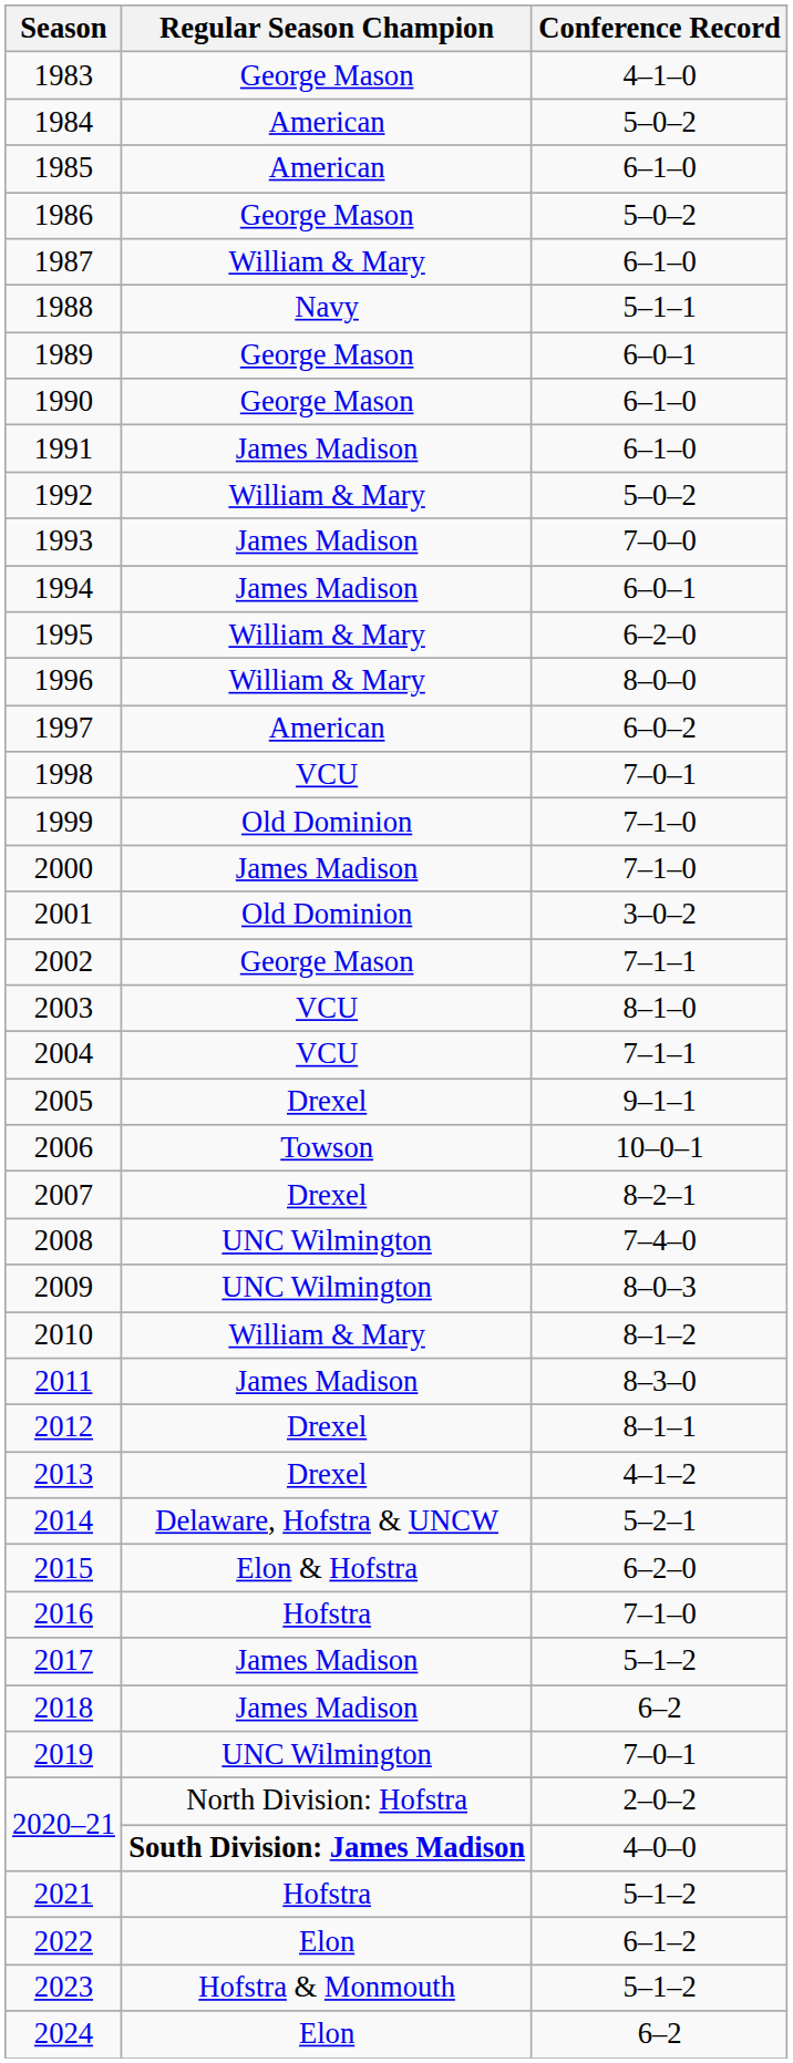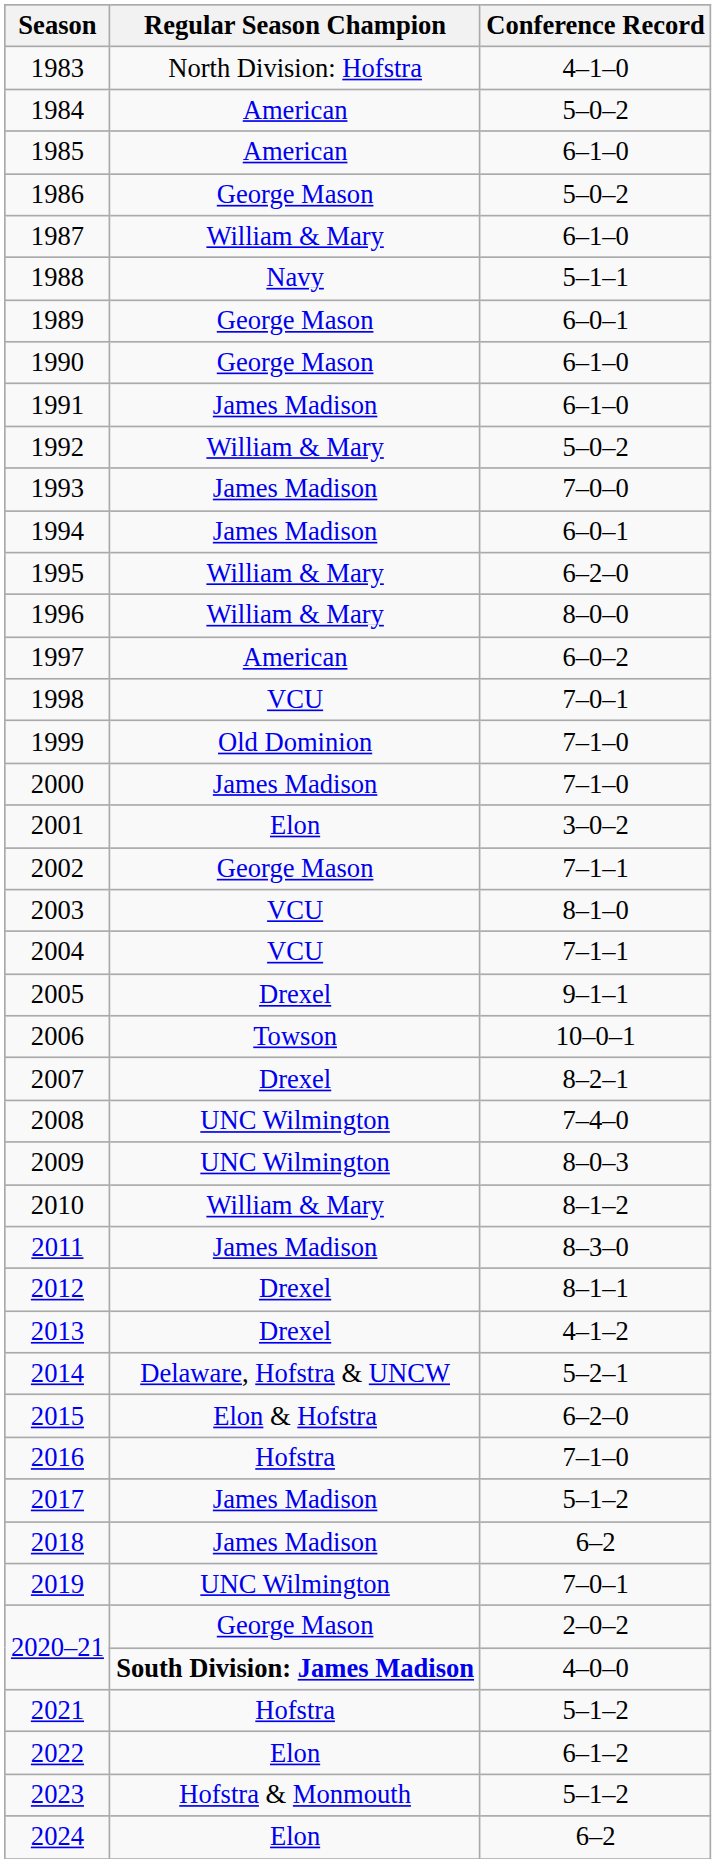 <table class="wikitable sortable">
 <tr>
 <th>Season</th>
 <th>Regular Season Champion</th>
 <th>Conference Record</th>
 </tr>
 <tr align=center>
 <td>1983</td>
-<td><a href='#'>George Mason</a></td>
+<td>North Division: <a href='#'>Hofstra</a></td>
 <td>4–1–0</td>
 </tr>
 <tr align=center>
 <td>1984</td>
 <td><a href='#'>American</a></td>
 <td>5–0–2</td>
 </tr>
 <tr align=center>
 <td>1985</td>
 <td><a href='#'>American</a></td>
 <td>6–1–0</td>
 </tr>
 <tr align=center>
 <td>1986</td>
 <td><a href='#'>George Mason</a></td>
 <td>5–0–2</td>
 </tr>
 <tr align=center>
 <td>1987</td>
 <td><a href='#'>William & Mary</a></td>
 <td>6–1–0</td>
 </tr>
 <tr align=center>
 <td>1988</td>
 <td><a href='#'>Navy</a></td>
 <td>5–1–1</td>
 </tr>
 <tr align=center>
 <td>1989</td>
 <td><a href='#'>George Mason</a></td>
 <td>6–0–1</td>
 </tr>
 <tr align=center>
 <td>1990</td>
 <td><a href='#'>George Mason</a></td>
 <td>6–1–0</td>
 </tr>
 <tr align=center>
 <td>1991</td>
 <td><a href='#'>James Madison</a></td>
 <td>6–1–0</td>
 </tr>
 <tr align=center>
 <td>1992</td>
 <td><a href='#'>William & Mary</a></td>
 <td>5–0–2</td>
 </tr>
 <tr align=center>
 <td>1993</td>
 <td><a href='#'>James Madison</a></td>
 <td>7–0–0</td>
 </tr>
 <tr align=center>
 <td>1994</td>
 <td><a href='#'>James Madison</a></td>
 <td>6–0–1</td>
 </tr>
 <tr align=center>
 <td>1995</td>
 <td><a href='#'>William & Mary</a></td>
 <td>6–2–0</td>
 </tr>
 <tr align=center>
 <td>1996</td>
 <td><a href='#'>William & Mary</a></td>
 <td>8–0–0</td>
 </tr>
 <tr align=center>
 <td>1997</td>
 <td><a href='#'>American</a></td>
 <td>6–0–2</td>
 </tr>
 <tr align=center>
 <td>1998</td>
 <td><a href='#'>VCU</a></td>
 <td>7–0–1</td>
 </tr>
 <tr align=center>
 <td>1999</td>
 <td><a href='#'>Old Dominion</a></td>
 <td>7–1–0</td>
 </tr>
 <tr align=center>
 <td>2000</td>
 <td><a href='#'>James Madison</a></td>
 <td>7–1–0</td>
 </tr>
 <tr align=center>
 <td>2001</td>
-<td><a href='#'>Old Dominion</a></td>
+<td><a href='#'>Elon</a></td>
 <td>3–0–2</td>
 </tr>
 <tr align=center>
 <td>2002</td>
 <td><a href='#'>George Mason</a></td>
 <td>7–1–1</td>
 </tr>
 <tr align=center>
 <td>2003</td>
 <td><a href='#'>VCU</a></td>
 <td>8–1–0</td>
 </tr>
 <tr align=center>
 <td>2004</td>
 <td><a href='#'>VCU</a></td>
 <td>7–1–1</td>
 </tr>
 <tr align=center>
 <td>2005</td>
 <td><a href='#'>Drexel</a></td>
 <td>9–1–1</td>
 </tr>
 <tr align=center>
 <td>2006</td>
 <td><a href='#'>Towson</a></td>
 <td>10–0–1</td>
 </tr>
 <tr align=center>
 <td>2007</td>
 <td><a href='#'>Drexel</a></td>
 <td>8–2–1</td>
 </tr>
 <tr align=center>
 <td>2008</td>
 <td><a href='#'>UNC Wilmington</a></td>
 <td>7–4–0</td>
 </tr>
 <tr align=center>
 <td>2009</td>
 <td><a href='#'>UNC Wilmington</a></td>
 <td>8–0–3</td>
 </tr>
 <tr align=center>
 <td>2010</td>
 <td><a href='#'>William & Mary</a></td>
 <td>8–1–2</td>
 </tr>
 <tr align=center>
 <td><a href='#'>2011</a></td>
 <td><a href='#'>James Madison</a></td>
 <td>8–3–0</td>
 </tr>
 <tr align=center>
 <td><a href='#'>2012</a></td>
 <td><a href='#'>Drexel</a></td>
 <td>8–1–1</td>
 </tr>
 <tr align=center>
 <td><a href='#'>2013</a></td>
 <td><a href='#'>Drexel</a></td>
 <td>4–1–2</td>
 </tr>
 <tr align=center>
 <td><a href='#'>2014</a></td>
 <td><a href='#'>Delaware</a>, <a href='#'>Hofstra</a> & <a href='#'>UNCW</a></td>
 <td>5–2–1</td>
 </tr>
 <tr align=center>
 <td><a href='#'>2015</a></td>
 <td><a href='#'>Elon</a> & <a href='#'>Hofstra</a></td>
 <td>6–2–0</td>
 </tr>
 <tr align=center>
 <td><a href='#'>2016</a></td>
 <td><a href='#'>Hofstra</a></td>
 <td>7–1–0</td>
 </tr>
 <tr align=center>
 <td><a href='#'>2017</a></td>
 <td><a href='#'>James Madison</a></td>
 <td>5–1–2</td>
 </tr>
 <tr align=center>
 <td><a href='#'>2018</a></td>
 <td><a href='#'>James Madison</a></td>
 <td>6–2</td>
 </tr>
 <tr align=center>
 <td><a href='#'>2019</a></td>
 <td><a href='#'>UNC Wilmington</a></td>
 <td>7–0–1</td>
 </tr>
 <tr align=center>
 <td rowspan=2><a href='#'>2020–21</a></td>
-<td>North Division: <a href='#'>Hofstra</a></td>
+<td><a href='#'>George Mason</a></td>
 <td>2–0–2</td>
 </tr>
 <tr>
 <td><strong>South Division: <a href='#'>James Madison</a></strong></td>
 <td align=center>4–0–0</td>
 </tr>
 <tr align=center>
 <td><a href='#'>2021</a></td>
 <td><a href='#'>Hofstra</a></td>
 <td>5–1–2</td>
 </tr>
 <tr align=center>
 <td><a href='#'>2022</a></td>
 <td><a href='#'>Elon</a></td>
 <td>6–1–2</td>
 </tr>
 <tr align=center>
 <td><a href='#'>2023</a></td>
 <td><a href='#'>Hofstra</a> & <a href='#'>Monmouth</a></td>
 <td>5–1–2</td>
 </tr>
 <tr align=center>
 <td><a href='#'>2024</a></td>
 <td><a href='#'>Elon</a></td>
 <td>6–2</td>
 </tr>
 </table>
